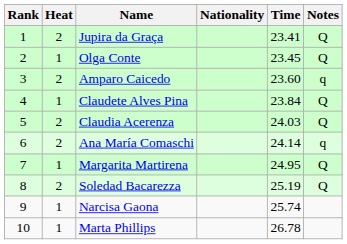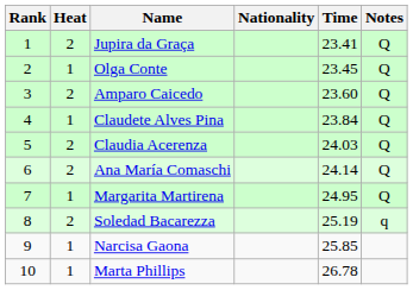 <table class="wikitable sortable" style="text-align:center">
 <tr>
 <th>Rank</th>
 <th>Heat</th>
 <th>Name</th>
 <th>Nationality</th>
 <th>Time</th>
 <th>Notes</th>
 </tr>
 <tr bgcolor=ccffcc>
 <td>1</td>
 <td>2</td>
 <td align=left><a href='#'>Jupira da Graça</a></td>
 <td align=left></td>
 <td>23.41</td>
 <td>Q</td>
 </tr>
 <tr bgcolor=ccffcc>
 <td>2</td>
 <td>1</td>
 <td align=left><a href='#'>Olga Conte</a></td>
 <td align=left></td>
 <td>23.45</td>
 <td>Q</td>
 </tr>
 <tr bgcolor=ccffcc>
 <td>3</td>
 <td>2</td>
 <td align=left><a href='#'>Amparo Caicedo</a></td>
 <td align=left></td>
 <td>23.60</td>
-<td>q</td>
+<td>Q</td>
 </tr>
 <tr bgcolor=ccffcc>
 <td>4</td>
 <td>1</td>
 <td align=left><a href='#'>Claudete Alves Pina</a></td>
 <td align=left></td>
 <td>23.84</td>
 <td>Q</td>
 </tr>
 <tr bgcolor=ccffcc>
 <td>5</td>
 <td>2</td>
 <td align=left><a href='#'>Claudia Acerenza</a></td>
 <td align=left></td>
 <td>24.03</td>
 <td>Q</td>
 </tr>
 <tr bgcolor=ddffdd>
 <td>6</td>
 <td>2</td>
 <td align=left><a href='#'>Ana María Comaschi</a></td>
 <td align=left></td>
 <td>24.14</td>
-<td>q</td>
+<td>Q</td>
 </tr>
 <tr bgcolor=ccffcc>
 <td>7</td>
 <td>1</td>
 <td align=left><a href='#'>Margarita Martirena</a></td>
 <td align=left></td>
 <td>24.95</td>
 <td>Q</td>
 </tr>
 <tr bgcolor=ddffdd>
 <td>8</td>
 <td>2</td>
 <td align=left><a href='#'>Soledad Bacarezza</a></td>
 <td align=left></td>
 <td>25.19</td>
-<td>Q</td>
+<td>q</td>
 </tr>
 <tr>
 <td>9</td>
 <td>1</td>
 <td align=left><a href='#'>Narcisa Gaona</a></td>
 <td align=left></td>
-<td>25.74</td>
+<td>25.85</td>
 <td></td>
 </tr>
 <tr>
 <td>10</td>
 <td>1</td>
 <td align=left><a href='#'>Marta Phillips</a></td>
 <td align=left></td>
 <td>26.78</td>
 <td></td>
 </tr>
 </table>
